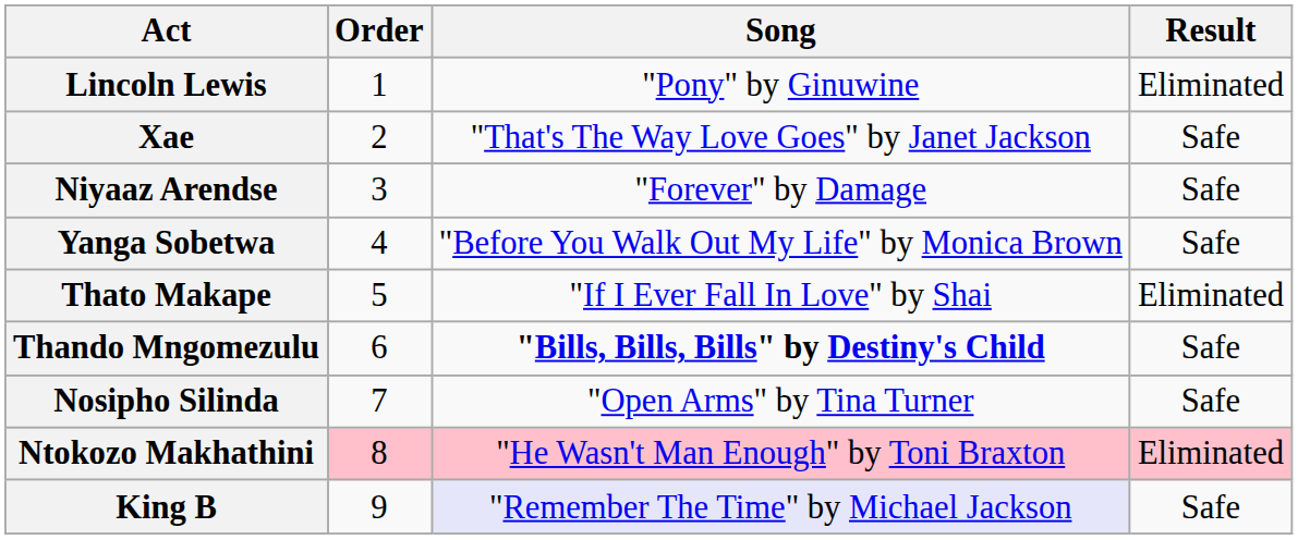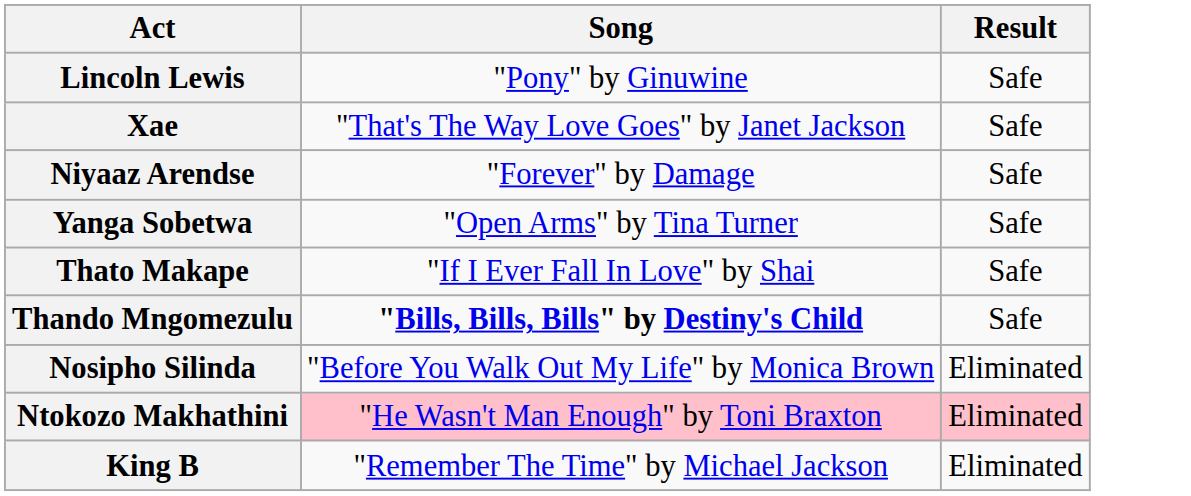 <table class="wikitable plainrowheaders" style="text-align:center;">
 <tr>
 <th scope="col">Act</th>
-<th scope="col">Order</th>
 <th scope="col">Song</th>
 <th scope="col">Result</th>
 </tr>
 <tr>
 <th scope=row>Lincoln Lewis</th>
-<td>1</td>
 <td>"<a href='#'>Pony</a>" by <a href='#'>Ginuwine</a></td>
-<td>Eliminated</td>
+<td>Safe</td>
 </tr>
 <tr>
 <th scope=row>Xae</th>
-<td>2</td>
 <td>"<a href='#'>That's The Way Love Goes</a>" by <a href='#'>Janet Jackson</a></td>
 <td>Safe</td>
 </tr>
 <tr>
 <th scope=row>Niyaaz Arendse</th>
-<td>3</td>
 <td>"<a href='#'>Forever</a>" by <a href='#'>Damage</a></td>
 <td>Safe</td>
 </tr>
 <tr>
 <th scope=row>Yanga Sobetwa</th>
-<td>4</td>
-<td>"<a href='#'>Before You Walk Out My Life</a>" by <a href='#'>Monica Brown</a></td>
+<td>"<a href='#'>Open Arms</a>" by <a href='#'>Tina Turner</a></td>
 <td>Safe</td>
 </tr>
 <tr>
 <th scope=row>Thato Makape</th>
-<td>5</td>
 <td>"<a href='#'>If I Ever Fall In Love</a>" by <a href='#'>Shai</a></td>
-<td>Eliminated</td>
+<td>Safe</td>
 </tr>
 <tr>
 <th scope=row>Thando Mngomezulu</th>
-<td>6</td>
 <td><strong>"<a href='#'>Bills, Bills, Bills</a>" by <a href='#'>Destiny's Child</a></strong></td>
 <td>Safe</td>
 </tr>
 <tr>
 <th scope=row>Nosipho Silinda</th>
-<td>7</td>
-<td>"<a href='#'>Open Arms</a>" by <a href='#'>Tina Turner</a></td>
-<td>Safe</td>
+<td>"<a href='#'>Before You Walk Out My Life</a>" by <a href='#'>Monica Brown</a></td>
+<td>Eliminated</td>
 </tr>
 <tr style="background: pink">
 <th scope=row>Ntokozo Makhathini</th>
-<td>8</td>
 <td>"<a href='#'>He Wasn't Man Enough</a>" by <a href='#'>Toni Braxton</a></td>
 <td>Eliminated</td>
 </tr>
 <tr>
 <th scope=row>King B</th>
-<td>9</td>
-<td style="background: lavender;">"<a href='#'>Remember The Time</a>" by <a href='#'>Michael Jackson</a></td>
-<td>Safe</td>
+<td>"<a href='#'>Remember The Time</a>" by <a href='#'>Michael Jackson</a></td>
+<td>Eliminated</td>
 </tr>
 </table>
